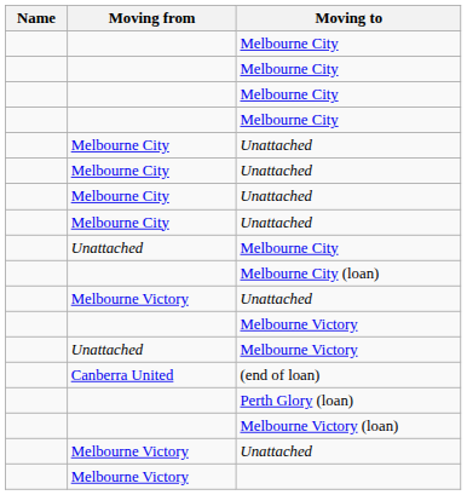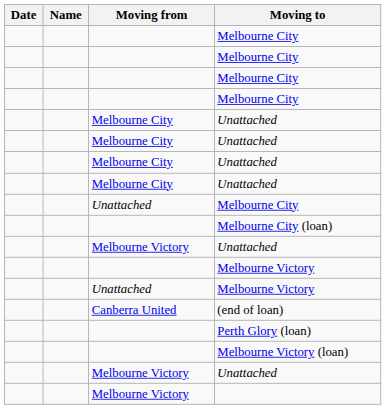 <table class="wikitable sortable" style="width:72%; font-size:95%; ">
 <tr>
+<th>Date</th>
 <th>Name</th>
 <th>Moving from</th>
 <th>Moving to</th>
 </tr>
 <tr>
+<td></td>
+<td></td>
+<td></td>
+<td><a href='#'>Melbourne City</a></td>
+</tr>
+<tr>
+<td></td>
+<td></td>
+<td></td>
+<td><a href='#'>Melbourne City</a></td>
+</tr>
+<tr>
+<td></td>
+<td></td>
+<td></td>
+<td><a href='#'>Melbourne City</a></td>
+</tr>
+<tr>
+<td></td>
 <td></td>
 <td></td>
 <td><a href='#'>Melbourne City</a></td>
 </tr>
 <tr>
 <td></td>
 <td></td>
 <td><a href='#'>Melbourne City</a></td>
+<td><em>Unattached</em></td>
 </tr>
 <tr>
 <td></td>
-<td></td>
-<td><a href='#'>Melbourne City</a></td>
-</tr>
-<tr>
-<td></td>
-<td></td>
-<td><a href='#'>Melbourne City</a></td>
-</tr>
-<tr>
 <td></td>
 <td><a href='#'>Melbourne City</a></td>
 <td><em>Unattached</em></td>
 </tr>
 <tr>
 <td></td>
-<td><a href='#'>Melbourne City</a></td>
-<td><em>Unattached</em></td>
-</tr>
-<tr>
 <td></td>
 <td><a href='#'>Melbourne City</a></td>
 <td><em>Unattached</em></td>
 </tr>
 <tr>
 <td></td>
+<td></td>
 <td><a href='#'>Melbourne City</a></td>
 <td><em>Unattached</em></td>
 </tr>
 <tr>
+<td></td>
 <td></td>
 <td><em>Unattached</em></td>
 <td><a href='#'>Melbourne City</a></td>
 </tr>
 <tr>
 <td></td>
 <td></td>
+<td></td>
 <td><a href='#'>Melbourne City</a> (loan)</td>
 </tr>
 <tr>
+<td></td>
+<td></td>
+<td><a href='#'>Melbourne Victory</a></td>
+<td><em>Unattached</em></td>
+</tr>
+<tr>
+<td></td>
+<td></td>
+<td></td>
+<td><a href='#'>Melbourne Victory</a></td>
+</tr>
+<tr>
+<td></td>
+<td></td>
+<td><em>Unattached</em></td>
+<td><a href='#'>Melbourne Victory</a></td>
+</tr>
+<tr>
+<td></td>
+<td></td>
+<td><a href='#'>Canberra United</a></td>
+<td> (end of loan)</td>
+</tr>
+<tr>
+<td></td>
+<td></td>
+<td></td>
+<td><a href='#'>Perth Glory</a> (loan)</td>
+</tr>
+<tr>
+<td></td>
+<td></td>
+<td></td>
+<td><a href='#'>Melbourne Victory</a> (loan)</td>
+</tr>
+<tr>
+<td></td>
 <td></td>
 <td><a href='#'>Melbourne Victory</a></td>
 <td><em>Unattached</em></td>
 </tr>
 <tr>
 <td></td>
 <td></td>
 <td><a href='#'>Melbourne Victory</a></td>
-</tr>
-<tr>
-<td></td>
-<td><em>Unattached</em></td>
-<td><a href='#'>Melbourne Victory</a></td>
-</tr>
-<tr>
-<td></td>
-<td><a href='#'>Canberra United</a></td>
-<td> (end of loan)</td>
-</tr>
-<tr>
-<td></td>
-<td></td>
-<td><a href='#'>Perth Glory</a> (loan)</td>
-</tr>
-<tr>
-<td></td>
-<td></td>
-<td><a href='#'>Melbourne Victory</a> (loan)</td>
-</tr>
-<tr>
-<td></td>
-<td><a href='#'>Melbourne Victory</a></td>
-<td><em>Unattached</em></td>
-</tr>
-<tr>
-<td></td>
-<td><a href='#'>Melbourne Victory</a></td>
 <td></td>
 </tr>
 </table>
